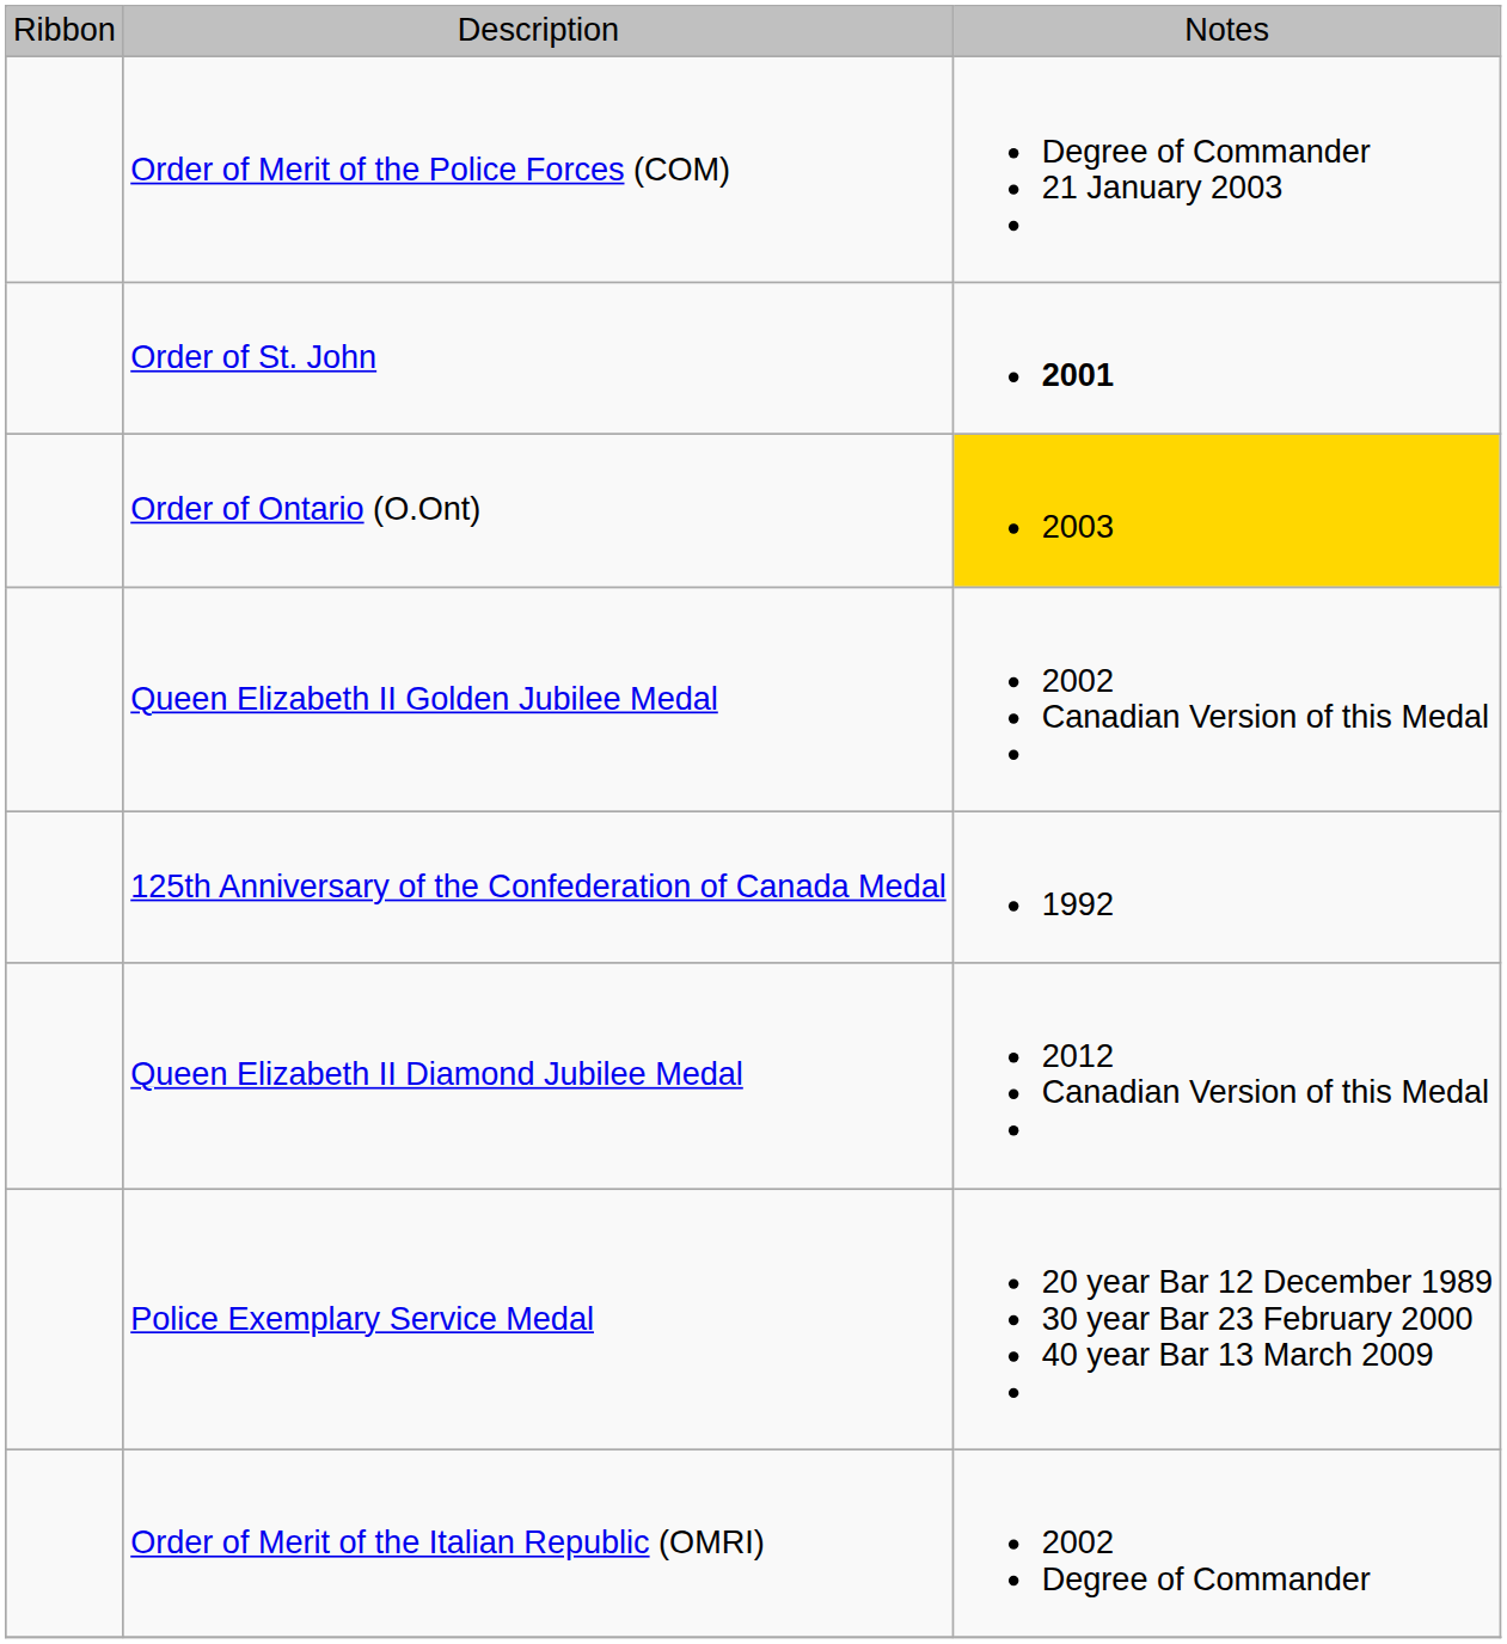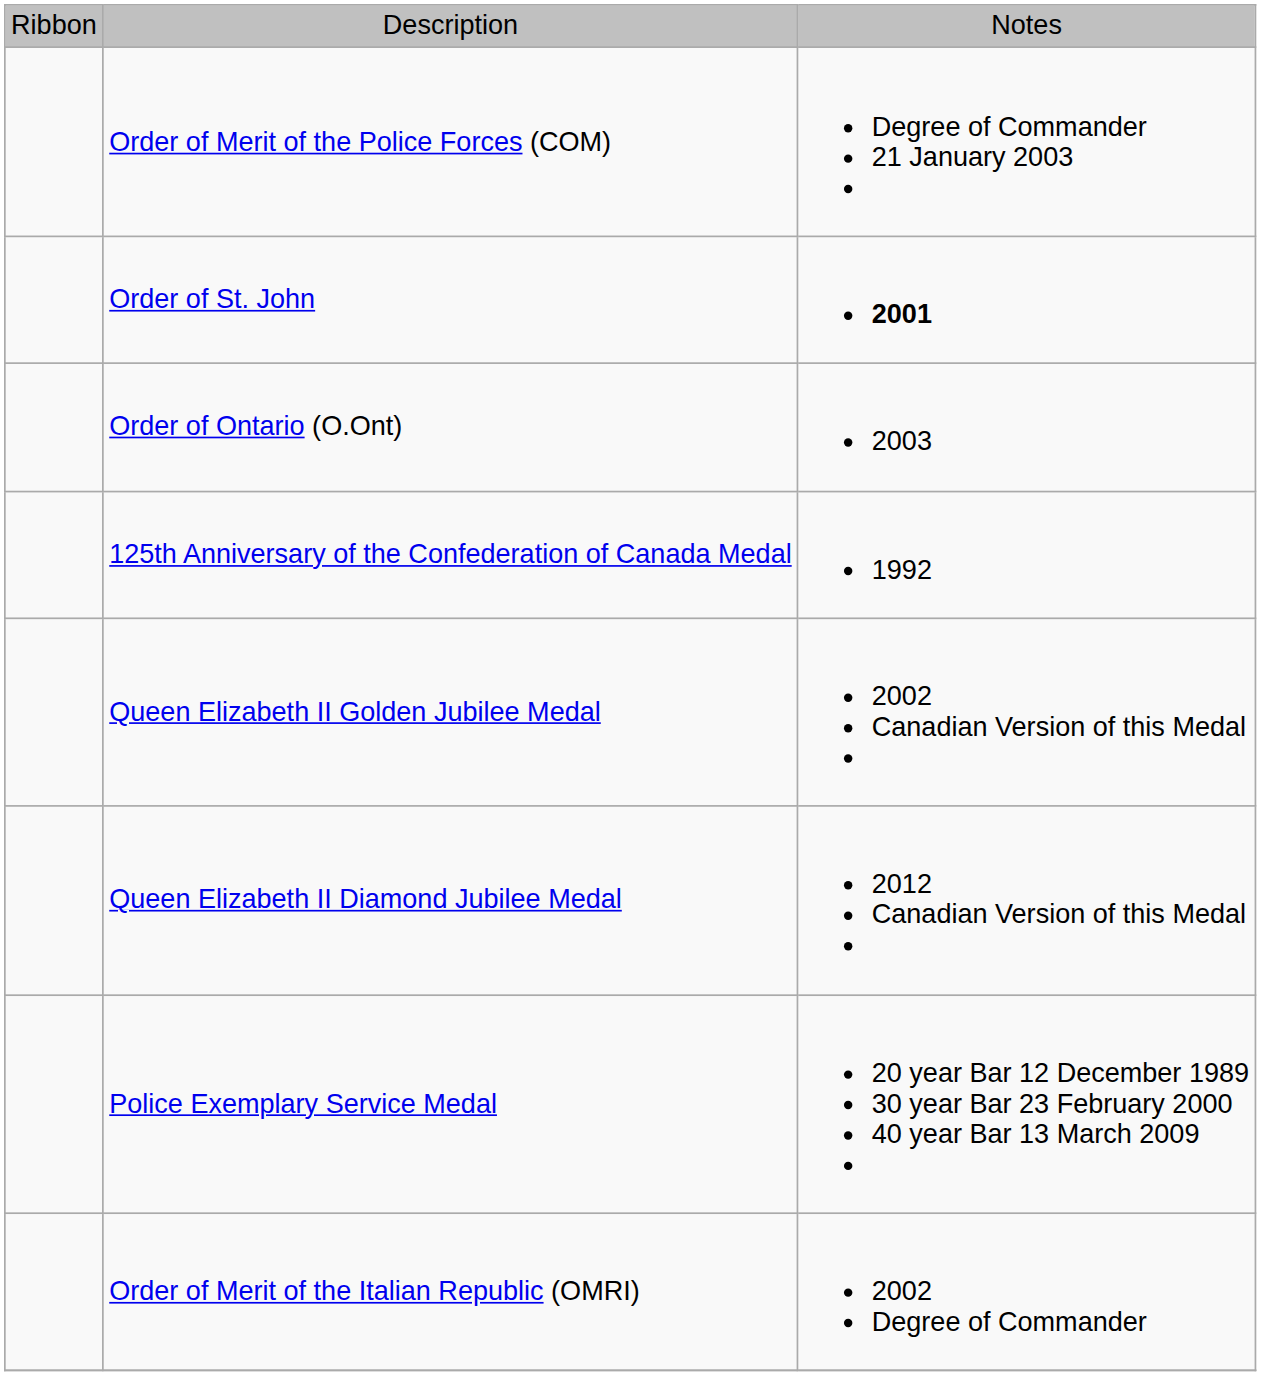 <table class="wikitable">
 <tr style="background:silver;" align="center">
 <td>Ribbon</td>
 <td>Description</td>
 <td>Notes</td>
 </tr>
 <tr>
 <td></td>
 <td><a href='#'>Order of Merit of the Police Forces</a> (COM)</td>
 <td><br><ul><li>Degree of Commander</li><li>21 January 2003</li><li></li></ul></td>
 </tr>
 <tr>
 <td></td>
 <td><a href='#'>Order of St. John</a></td>
 <td><strong><br><ul><li>2001</li></ul></strong></td>
 </tr>
 <tr>
 <td></td>
 <td><a href='#'>Order of Ontario</a> (O.Ont)</td>
-<td style="background: gold;"><br><ul><li>2003</li></ul></td>
+<td><br><ul><li>2003</li></ul></td>
+</tr>
+<tr>
+<td></td>
+<td><a href='#'>125th Anniversary of the Confederation of Canada Medal</a></td>
+<td><br><ul><li>1992</li></ul></td>
 </tr>
 <tr>
 <td></td>
 <td><a href='#'>Queen Elizabeth II Golden Jubilee Medal</a></td>
 <td><br><ul><li>2002</li><li>Canadian Version of this Medal</li><li></li></ul></td>
-</tr>
-<tr>
-<td></td>
-<td><a href='#'>125th Anniversary of the Confederation of Canada Medal</a></td>
-<td><br><ul><li>1992</li></ul></td>
 </tr>
 <tr>
 <td></td>
 <td><a href='#'>Queen Elizabeth II Diamond Jubilee Medal</a></td>
 <td><br><ul><li>2012</li><li>Canadian Version of this Medal</li><li></li></ul></td>
 </tr>
 <tr>
 <td></td>
 <td><a href='#'>Police Exemplary Service Medal</a></td>
 <td><br><ul><li>20 year Bar 12 December 1989</li><li>30 year Bar 23 February 2000</li><li>40 year Bar 13 March 2009</li><li></li></ul></td>
 </tr>
 <tr>
 <td></td>
 <td><a href='#'>Order of Merit of the Italian Republic</a> (OMRI)</td>
 <td><br><ul><li>2002</li><li>Degree of Commander</li></ul></td>
 </tr>
 <tr>
 </tr>
 </table>
